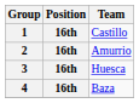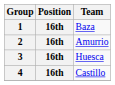 <table class="wikitable">
 <tr>
 <th>Group</th>
 <th>Position</th>
 <th>Team</th>
 </tr>
 <tr>
 <th>1</th>
 <th>16th</th>
-<td><a href='#'>Castillo</a></td>
+<td><a href='#'>Baza</a></td>
 </tr>
 <tr>
 <th>2</th>
 <th>16th</th>
 <td><a href='#'>Amurrio</a></td>
 </tr>
 <tr>
 <th>3</th>
 <th>16th</th>
 <td><a href='#'>Huesca</a></td>
 </tr>
 <tr>
 <th>4</th>
 <th>16th</th>
-<td><a href='#'>Baza</a></td>
+<td><a href='#'>Castillo</a></td>
 </tr>
 <tr>
 </tr>
 </table>
